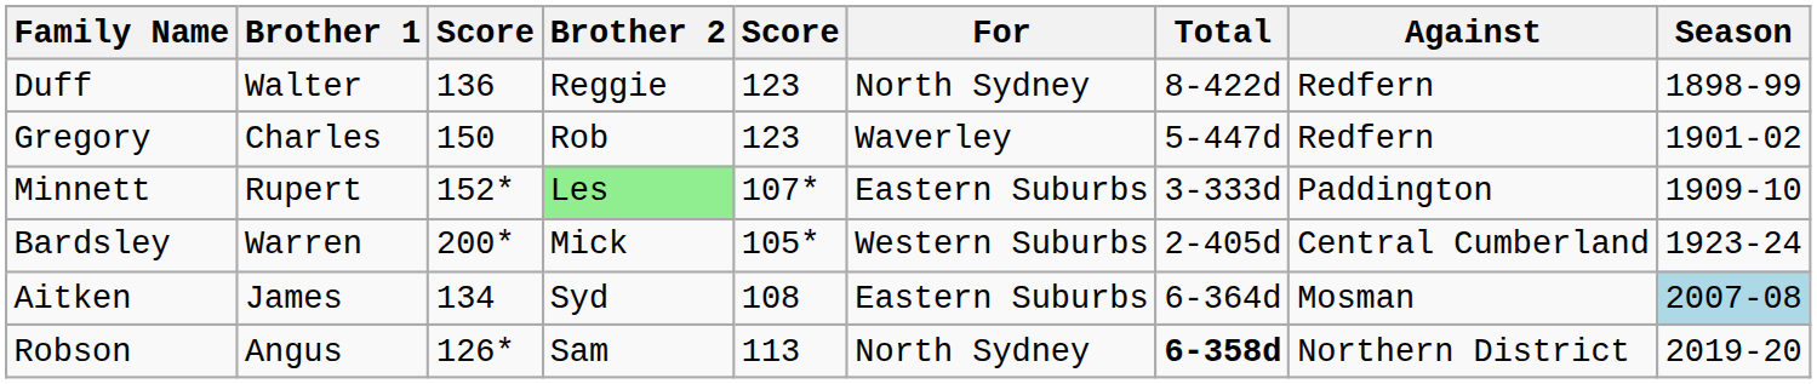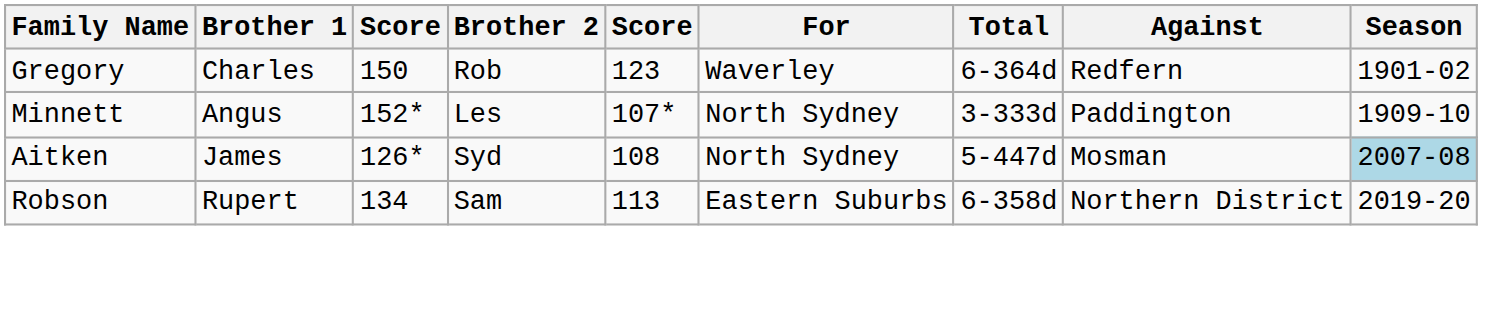 <table class="wikitable">
 <tr>
 <th>Family Name</th>
 <th>Brother 1</th>
 <th>Score</th>
 <th>Brother 2</th>
 <th>Score</th>
 <th>For</th>
 <th>Total</th>
 <th>Against</th>
 <th>Season</th>
 </tr>
 <tr>
-<td>Duff</td>
-<td>Walter</td>
-<td>136</td>
-<td>Reggie</td>
-<td>123</td>
-<td>North Sydney</td>
-<td>8-422d</td>
-<td>Redfern</td>
-<td>1898-99</td>
-</tr>
-<tr>
 <td>Gregory</td>
 <td>Charles</td>
 <td>150</td>
 <td>Rob</td>
 <td>123</td>
 <td>Waverley</td>
-<td>5-447d</td>
+<td>6-364d</td>
 <td>Redfern</td>
 <td>1901-02</td>
 </tr>
 <tr>
 <td>Minnett</td>
-<td>Rupert</td>
+<td>Angus</td>
 <td>152*</td>
-<td style="background: lightgreen;">Les</td>
+<td>Les</td>
 <td>107*</td>
-<td>Eastern Suburbs</td>
+<td>North Sydney</td>
 <td>3-333d</td>
 <td>Paddington</td>
 <td>1909-10</td>
 </tr>
 <tr>
-<td>Bardsley</td>
-<td>Warren</td>
-<td>200*</td>
-<td>Mick</td>
-<td>105*</td>
-<td>Western Suburbs</td>
-<td>2-405d</td>
-<td>Central Cumberland</td>
-<td>1923-24</td>
-</tr>
-<tr>
 <td>Aitken</td>
 <td>James</td>
-<td>134</td>
+<td>126*</td>
 <td>Syd</td>
 <td>108</td>
-<td>Eastern Suburbs</td>
-<td>6-364d</td>
+<td>North Sydney</td>
+<td>5-447d</td>
 <td>Mosman</td>
 <td style="background: lightblue;">2007-08</td>
 </tr>
 <tr>
 <td>Robson</td>
-<td>Angus</td>
-<td>126*</td>
+<td>Rupert</td>
+<td>134</td>
 <td>Sam</td>
 <td>113</td>
-<td>North Sydney</td>
-<td><strong>6-358d</strong></td>
+<td>Eastern Suburbs</td>
+<td>6-358d</td>
 <td>Northern District</td>
 <td>2019-20</td>
 </tr>
 </table>
